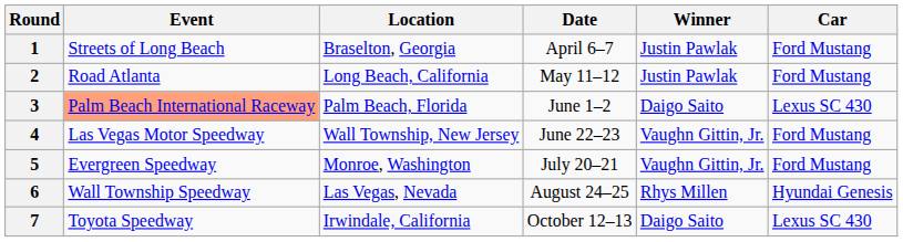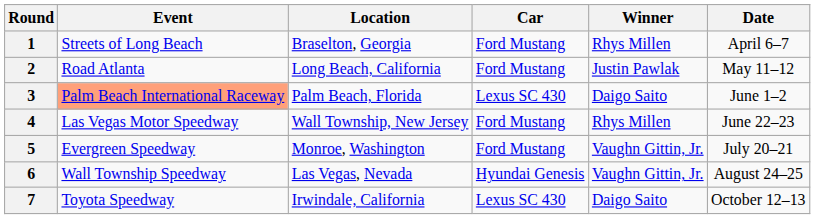 <table class="wikitable" style="font-size: 90%;">
 <tr>
 <th>Round</th>
 <th>Event</th>
 <th>Location</th>
+<th>Car</th>
+<th>Winner</th>
 <th>Date</th>
-<th>Winner</th>
-<th>Car</th>
 </tr>
 <tr>
 <th>1</th>
 <td><a href='#'>Streets of Long Beach</a></td>
 <td><a href='#'>Braselton</a>, <a href='#'>Georgia</a></td>
+<td> <a href='#'>Ford Mustang</a></td>
+<td> <a href='#'>Rhys Millen</a></td>
 <td align="center">April 6–7</td>
-<td> <a href='#'>Justin Pawlak</a></td>
-<td> <a href='#'>Ford Mustang</a></td>
 </tr>
 <tr>
 <th>2</th>
 <td><a href='#'>Road Atlanta</a></td>
 <td><a href='#'>Long Beach, California</a></td>
+<td> <a href='#'>Ford Mustang</a></td>
+<td> <a href='#'>Justin Pawlak</a></td>
 <td align="center">May 11–12</td>
-<td> <a href='#'>Justin Pawlak</a></td>
-<td> <a href='#'>Ford Mustang</a></td>
 </tr>
 <tr>
 <th>3</th>
 <td style="background: lightsalmon;"><a href='#'>Palm Beach International Raceway</a></td>
 <td><a href='#'>Palm Beach, Florida</a></td>
+<td> <a href='#'>Lexus SC 430</a></td>
+<td> <a href='#'>Daigo Saito</a></td>
 <td align="center">June 1–2</td>
-<td> <a href='#'>Daigo Saito</a></td>
-<td> <a href='#'>Lexus SC 430</a></td>
 </tr>
 <tr>
 <th>4</th>
 <td><a href='#'>Las Vegas Motor Speedway</a></td>
 <td><a href='#'>Wall Township, New Jersey</a></td>
+<td> <a href='#'>Ford Mustang</a></td>
+<td> <a href='#'>Rhys Millen</a></td>
 <td align="center">June 22–23</td>
-<td> <a href='#'>Vaughn Gittin, Jr.</a></td>
-<td> <a href='#'>Ford Mustang</a></td>
 </tr>
 <tr>
 <th>5</th>
 <td><a href='#'>Evergreen Speedway</a></td>
 <td><a href='#'>Monroe</a>, <a href='#'>Washington</a></td>
+<td> <a href='#'>Ford Mustang</a></td>
+<td> <a href='#'>Vaughn Gittin, Jr.</a></td>
 <td align="center">July 20–21</td>
-<td> <a href='#'>Vaughn Gittin, Jr.</a></td>
-<td> <a href='#'>Ford Mustang</a></td>
 </tr>
 <tr>
 <th>6</th>
 <td><a href='#'>Wall Township Speedway</a></td>
 <td><a href='#'>Las Vegas</a>, <a href='#'>Nevada</a></td>
+<td> <a href='#'>Hyundai Genesis</a></td>
+<td> <a href='#'>Vaughn Gittin, Jr.</a></td>
 <td align="center">August 24–25</td>
-<td> <a href='#'>Rhys Millen</a></td>
-<td> <a href='#'>Hyundai Genesis</a></td>
 </tr>
 <tr>
 <th>7</th>
 <td><a href='#'>Toyota Speedway</a></td>
 <td><a href='#'>Irwindale, California</a></td>
+<td> <a href='#'>Lexus SC 430</a></td>
+<td> <a href='#'>Daigo Saito</a></td>
 <td align="center">October 12–13</td>
-<td> <a href='#'>Daigo Saito</a></td>
-<td> <a href='#'>Lexus SC 430</a></td>
 </tr>
 </table>
